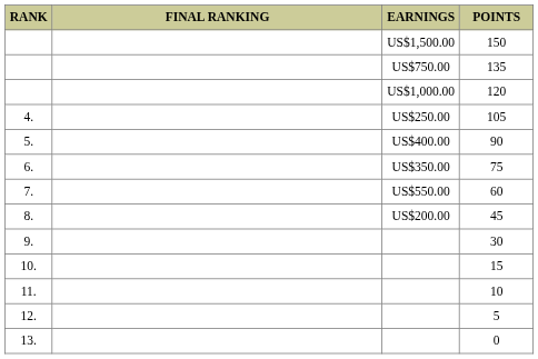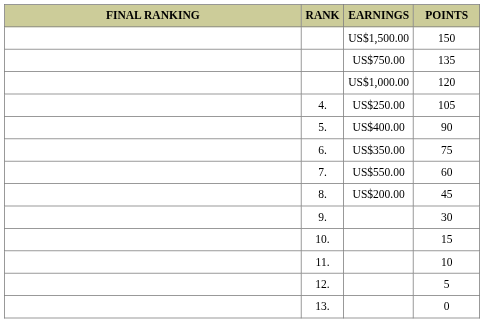 <table border="1" cellspacing="2" cellpadding="5" style="border-collapse: collapse; font-size: 90%;">
 <tr bgcolor="CCCC99">
+<th style="width: 25em">FINAL RANKING</th>
 <th>RANK</th>
-<th style="width: 25em">FINAL RANKING</th>
 <th style="width: 5em">EARNINGS</th>
 <th style="width: 5em">POINTS</th>
 </tr>
 <tr>
+<td></td>
 <td align="center"></td>
-<td></td>
 <td align="center">US$1,500.00</td>
 <td align="center">150</td>
 </tr>
 <tr>
+<td></td>
 <td align="center"></td>
-<td></td>
 <td align="center">US$750.00</td>
 <td align="center">135</td>
 </tr>
 <tr>
+<td></td>
 <td align="center"></td>
-<td></td>
 <td align="center">US$1,000.00</td>
 <td align="center">120</td>
 </tr>
 <tr>
+<td></td>
 <td align="center">4.</td>
-<td></td>
 <td align="center">US$250.00</td>
 <td align="center">105</td>
 </tr>
 <tr>
+<td></td>
 <td align="center">5.</td>
-<td></td>
 <td align="center">US$400.00</td>
 <td align="center">90</td>
 </tr>
 <tr>
+<td></td>
 <td align="center">6.</td>
-<td></td>
 <td align="center">US$350.00</td>
 <td align="center">75</td>
 </tr>
 <tr>
+<td></td>
 <td align="center">7.</td>
-<td></td>
 <td align="center">US$550.00</td>
 <td align="center">60</td>
 </tr>
 <tr>
+<td></td>
 <td align="center">8.</td>
-<td></td>
 <td align="center">US$200.00</td>
 <td align="center">45</td>
 </tr>
 <tr>
+<td></td>
 <td align="center">9.</td>
-<td></td>
 <td align="center"></td>
 <td align="center">30</td>
 </tr>
 <tr>
+<td></td>
 <td align="center">10.</td>
-<td></td>
 <td align="center"></td>
 <td align="center">15</td>
 </tr>
 <tr>
+<td></td>
 <td align="center">11.</td>
-<td></td>
 <td align="center"></td>
 <td align="center">10</td>
 </tr>
 <tr>
+<td></td>
 <td align="center">12.</td>
-<td></td>
 <td align="center"></td>
 <td align="center">5</td>
 </tr>
 <tr>
+<td></td>
 <td align="center">13.</td>
-<td></td>
 <td align="center"></td>
 <td align="center">0</td>
 </tr>
 </table>
